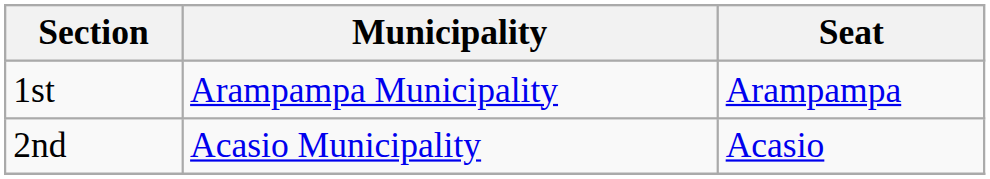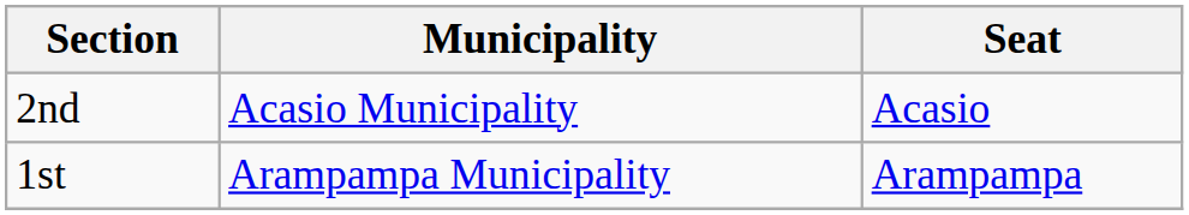 <table class="wikitable" border="1" style="width:35%;" border="1">
 <tr bgcolor=silver>
 <th>Section</th>
 <th>Municipality</th>
 <th>Seat</th>
 </tr>
 <tr>
+<td>2nd</td>
+<td><a href='#'>Acasio Municipality</a></td>
+<td><a href='#'>Acasio</a></td>
+</tr>
+<tr>
 <td>1st</td>
 <td><a href='#'>Arampampa Municipality</a></td>
 <td><a href='#'>Arampampa</a></td>
 </tr>
 <tr>
-<td>2nd</td>
-<td><a href='#'>Acasio Municipality</a></td>
-<td><a href='#'>Acasio</a></td>
-</tr>
-<tr>
 </tr>
 </table>
